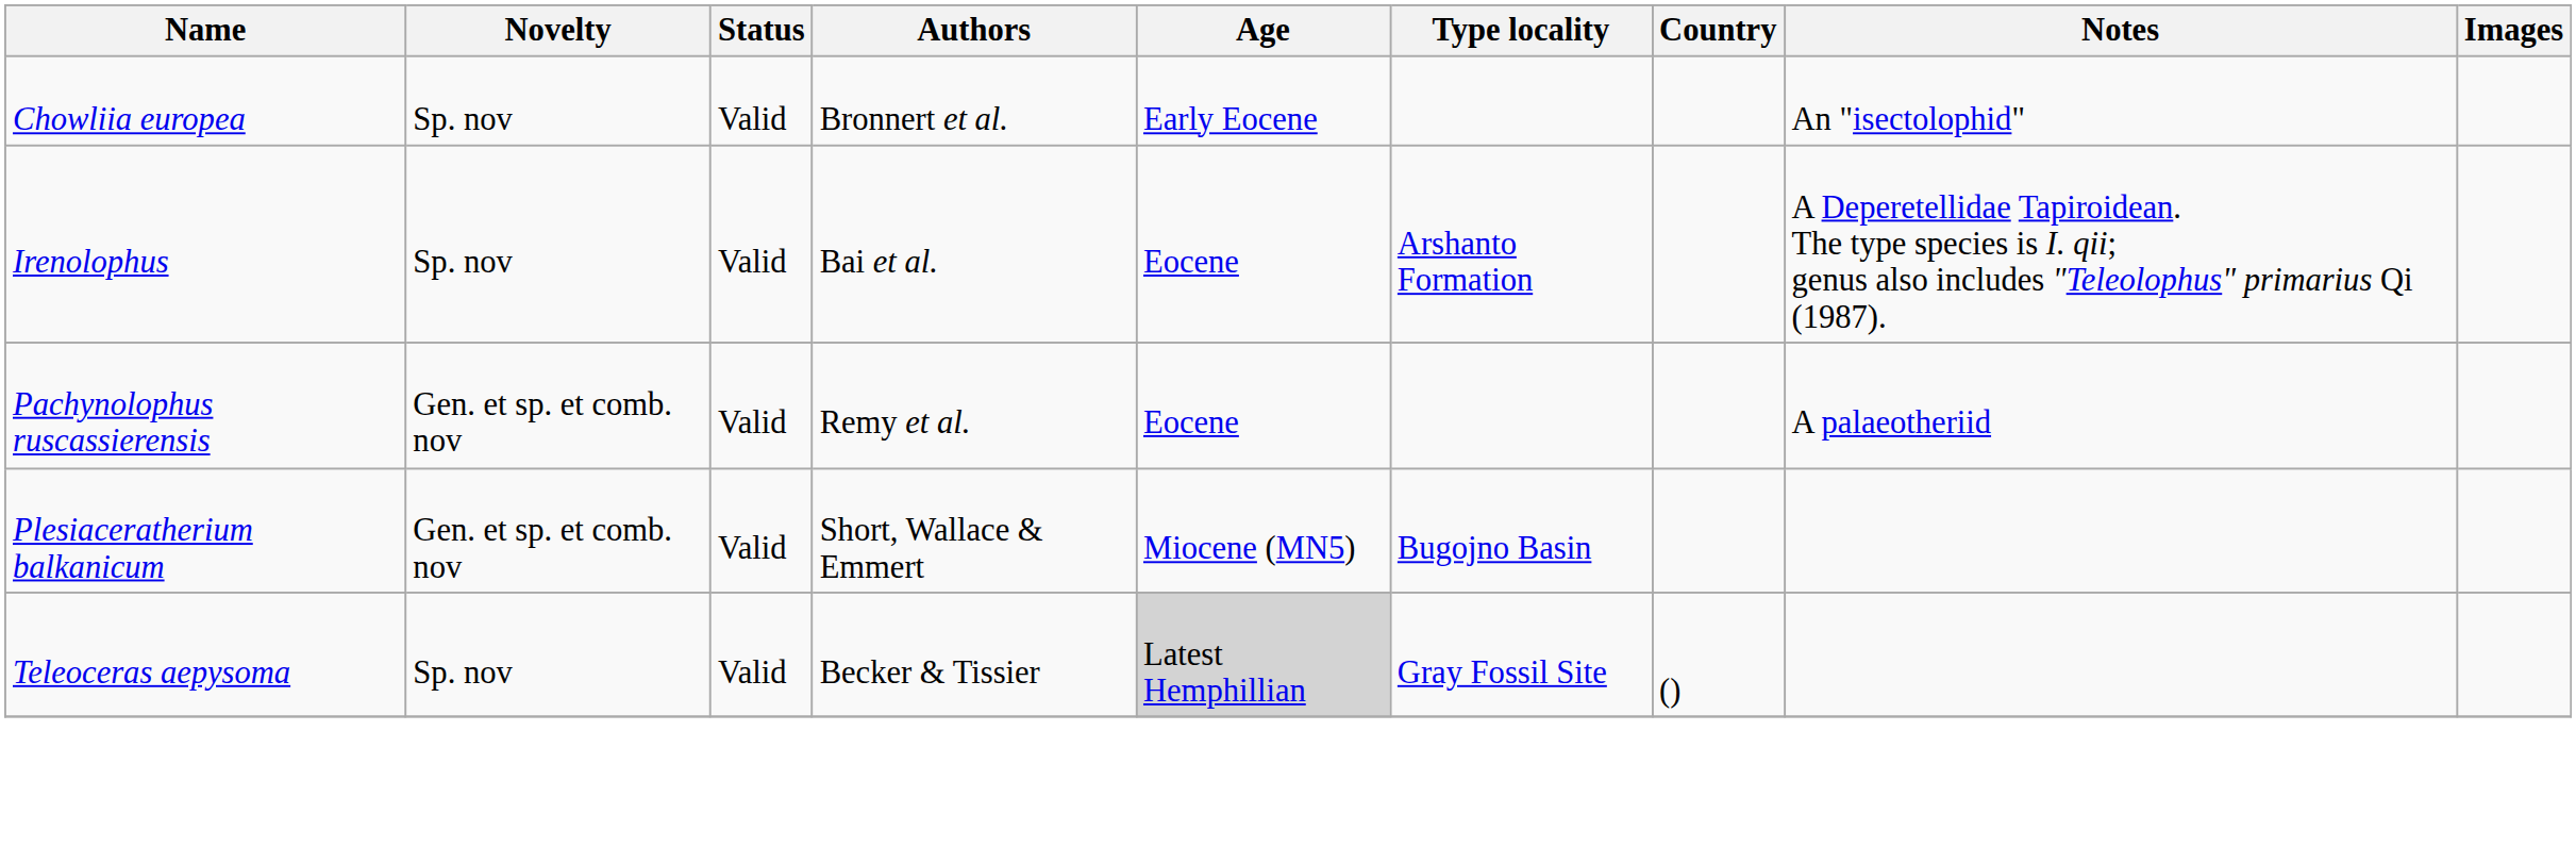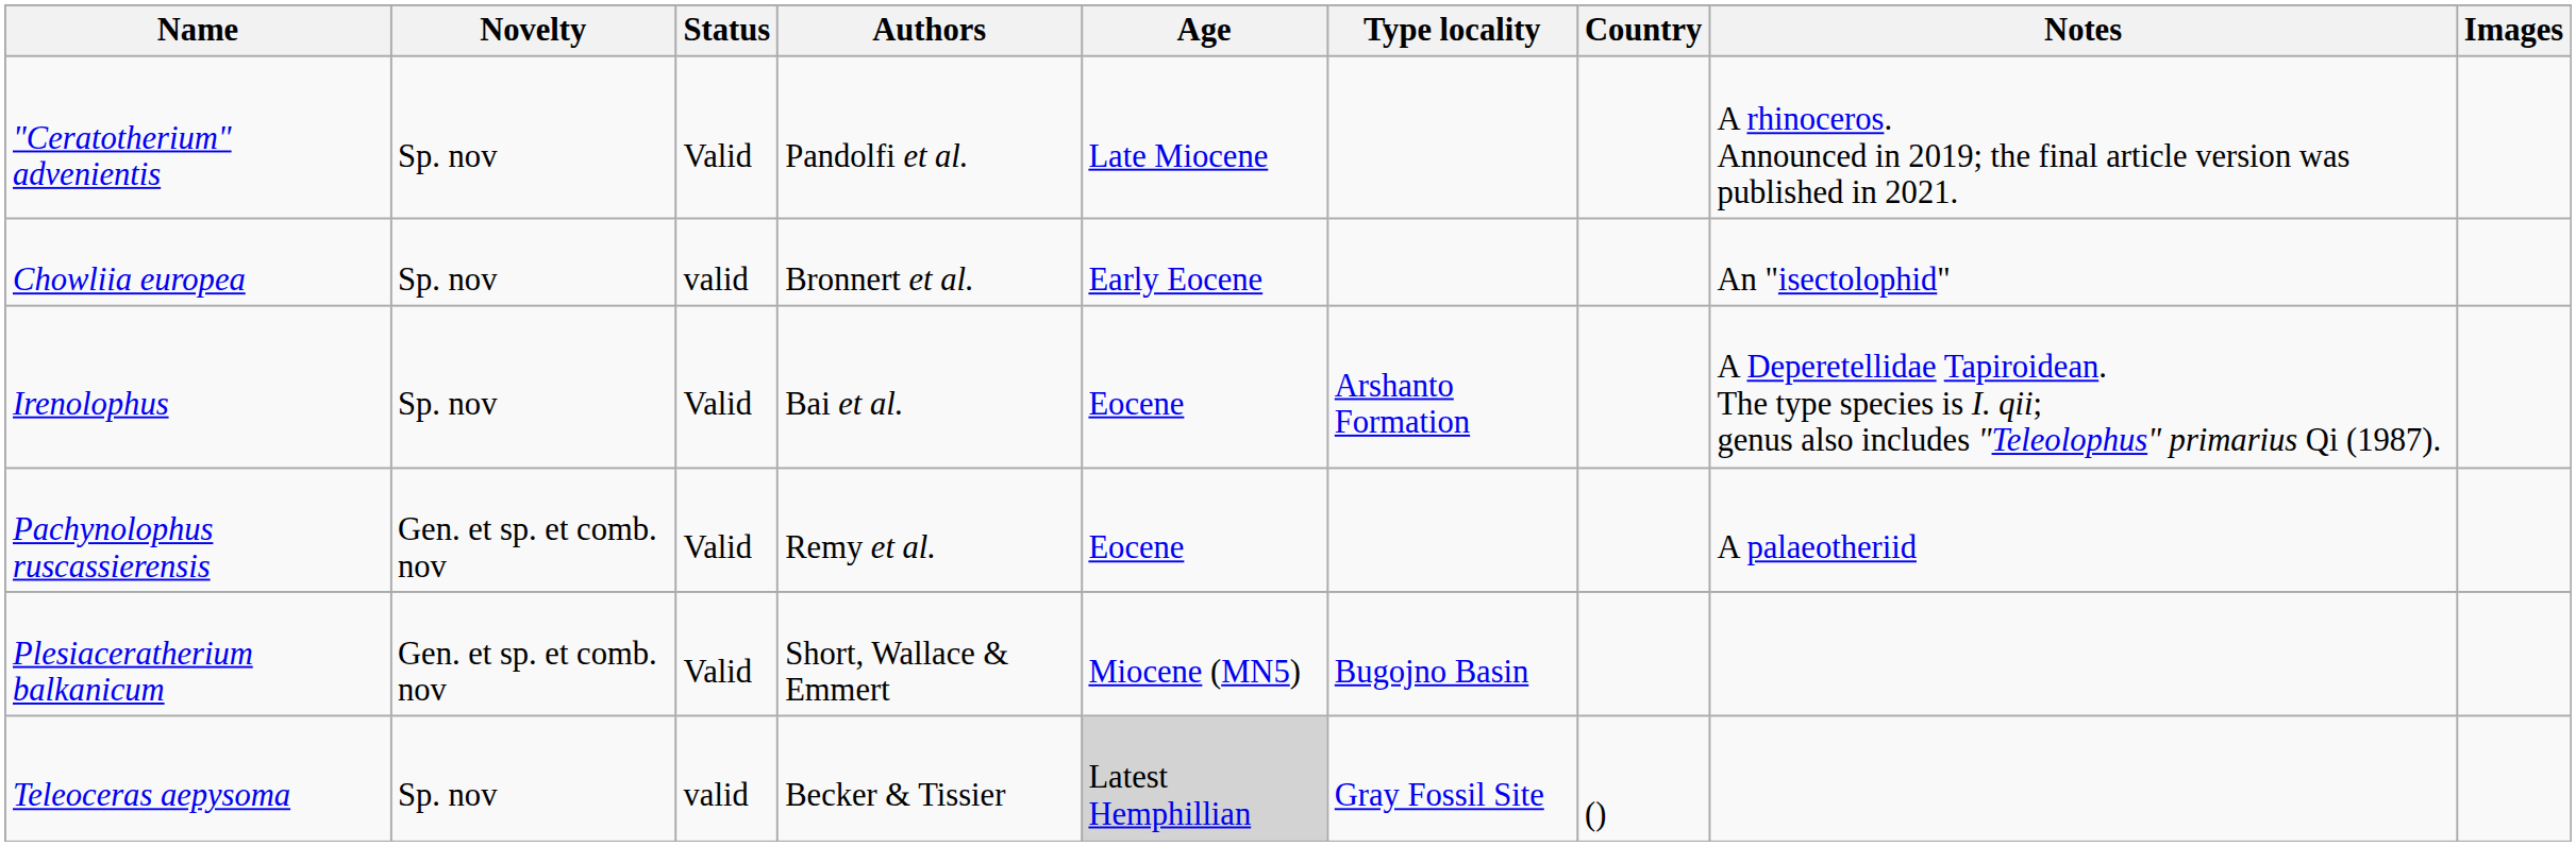 <table class="wikitable sortable" align="center" width="100%">
 <tr>
 <th>Name</th>
 <th>Novelty</th>
 <th>Status</th>
 <th>Authors</th>
 <th>Age</th>
 <th>Type locality</th>
 <th>Country</th>
 <th>Notes</th>
 <th>Images</th>
 </tr>
 <tr>
+<td><br><em><a href='#'>"Ceratotherium" advenientis</a></em></td>
+<td><br>Sp. nov</td>
+<td><br>Valid</td>
+<td><br>Pandolfi <em>et al.</em></td>
+<td><br><a href='#'>Late Miocene</a></td>
+<td></td>
+<td><br></td>
+<td><br>A <a href='#'>rhinoceros</a>.<br> Announced in 2019; the final article version was published in 2021.</td>
+<td></td>
+</tr>
+<tr>
 <td><br><em><a href='#'>Chowliia europea</a></em></td>
 <td><br>Sp. nov</td>
-<td><br>Valid</td>
+<td><br>valid</td>
 <td><br>Bronnert <em>et al.</em></td>
 <td><br><a href='#'>Early Eocene</a></td>
 <td></td>
 <td><br></td>
 <td><br>An "<a href='#'>isectolophid</a>"</td>
 <td></td>
 </tr>
 <tr>
 <td><br><em><a href='#'>Irenolophus</a></em></td>
 <td><br>Sp. nov</td>
 <td><br>Valid</td>
 <td><br>Bai <em>et al.</em></td>
 <td><br><a href='#'>Eocene</a></td>
 <td><br><a href='#'>Arshanto Formation</a></td>
 <td><br></td>
 <td><br>A <a href='#'>Deperetellidae</a> <a href='#'>Tapiroidean</a>.<br> The type species is <em>I. qii</em>;<br> genus also includes <em>"<a href='#'>Teleolophus</a>" primarius</em> Qi (1987).</td>
 <td></td>
 </tr>
 <tr>
 <td><br><em><a href='#'>Pachynolophus ruscassierensis</a></em></td>
 <td><br>Gen. et sp. et comb. nov</td>
 <td><br>Valid</td>
 <td><br>Remy <em>et al.</em></td>
 <td><br><a href='#'>Eocene</a></td>
 <td></td>
 <td><br></td>
 <td><br>A <a href='#'>palaeotheriid</a></td>
 <td></td>
 </tr>
 <tr>
 <td><br><em><a href='#'>Plesiaceratherium balkanicum</a></em></td>
 <td><br>Gen. et sp. et comb. nov</td>
 <td><br>Valid</td>
 <td><br>Short, Wallace & Emmert</td>
 <td><br><a href='#'>Miocene</a> (<a href='#'>MN5</a>)</td>
 <td><br><a href='#'>Bugojno Basin</a></td>
 <td><br></td>
 <td></td>
 <td></td>
 </tr>
 <tr>
 <td><br><em><a href='#'>Teleoceras aepysoma</a></em></td>
 <td><br>Sp. nov</td>
-<td><br>Valid</td>
+<td><br>valid</td>
 <td><br>Becker & Tissier</td>
 <td style="background: lightgrey;"><br>Latest <a href='#'>Hemphillian</a></td>
 <td><br><a href='#'>Gray Fossil Site</a></td>
 <td><br><br>()</td>
 <td></td>
 <td></td>
 </tr>
 <tr>
 </tr>
 </table>
